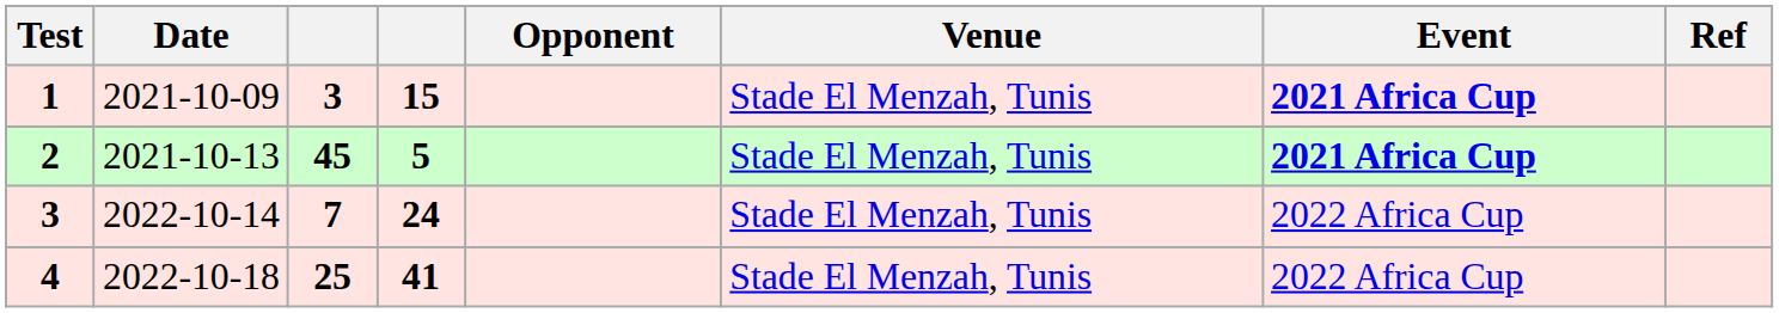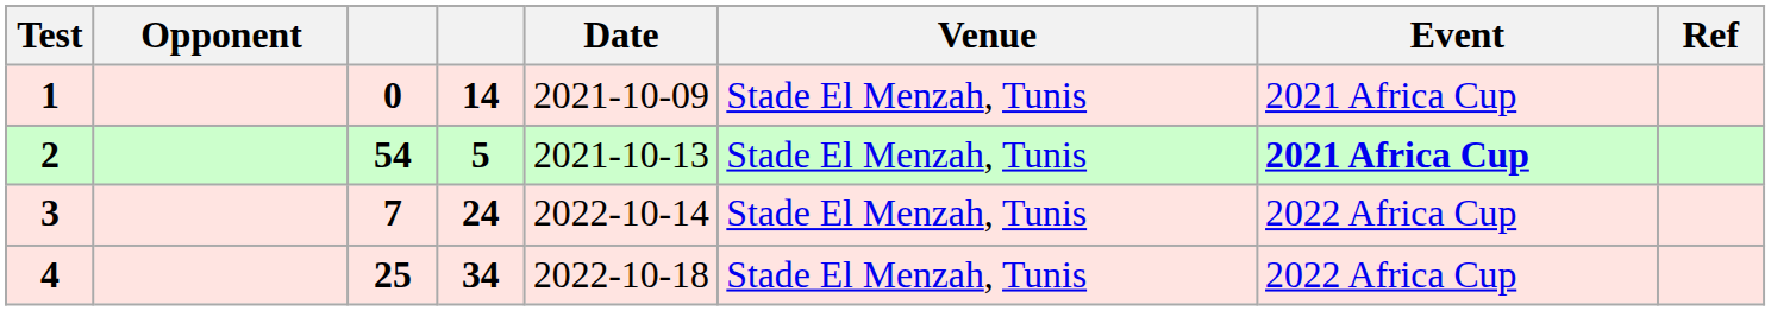 <table class="wikitable sortable">
 <tr>
 <th style="width:5%">Test</th>
-<th style="width:11%">Date</th>
+<th>Opponent</th>
 <th style="width:5%"></th>
 <th style="width:5%"></th>
-<th>Opponent</th>
+<th style="width:11%">Date</th>
 <th>Venue</th>
 <th>Event</th>
 <th>Ref</th>
 </tr>
 <tr bgcolor="FFE4E1">
 <td align=center><strong>1</strong></td>
+<td></td>
+<td align=center><strong>0</strong></td>
+<td align="center"><strong>14</strong></td>
 <td>2021-10-09</td>
-<td align=center><strong>3</strong></td>
-<td align="center"><strong>15</strong></td>
-<td></td>
 <td><a href='#'>Stade El Menzah</a>, <a href='#'>Tunis</a></td>
-<td><strong><a href='#'>2021 Africa Cup</a></strong></td>
+<td><a href='#'>2021 Africa Cup</a></td>
 <td></td>
 </tr>
 <tr bgcolor="#ccffcc">
 <td align=center><strong>2</strong></td>
+<td></td>
+<td align=center><strong>54</strong></td>
+<td align="center"><strong>5</strong></td>
 <td>2021-10-13</td>
-<td align=center><strong>45</strong></td>
-<td align="center"><strong>5</strong></td>
-<td></td>
 <td><a href='#'>Stade El Menzah</a>, <a href='#'>Tunis</a></td>
 <td><strong><a href='#'>2021 Africa Cup</a></strong></td>
 <td></td>
 </tr>
 <tr bgcolor="FFE4E1">
 <td align=center><strong>3</strong></td>
-<td>2022-10-14</td>
+<td></td>
 <td align=center><strong>7</strong></td>
 <td align="center"><strong>24</strong></td>
-<td></td>
+<td>2022-10-14</td>
 <td><a href='#'>Stade El Menzah</a>, <a href='#'>Tunis</a></td>
 <td><a href='#'>2022 Africa Cup</a></td>
 <td></td>
 </tr>
 <tr bgcolor="FFE4E1">
 <td align=center><strong>4</strong></td>
+<td></td>
+<td align=center><strong>25</strong></td>
+<td align="center"><strong>34</strong></td>
 <td>2022-10-18</td>
-<td align=center><strong>25</strong></td>
-<td align="center"><strong>41</strong></td>
-<td></td>
 <td><a href='#'>Stade El Menzah</a>, <a href='#'>Tunis</a></td>
 <td><a href='#'>2022 Africa Cup</a></td>
 <td></td>
 </tr>
 </table>
